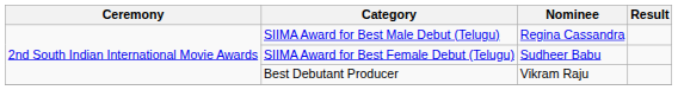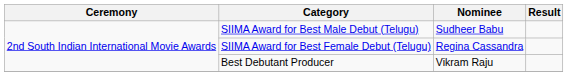 <table class="wikitable">
 <tr>
 <th>Ceremony</th>
 <th>Category</th>
 <th>Nominee</th>
 <th>Result</th>
 </tr>
 <tr>
 <td rowspan="3"><a href='#'>2nd South Indian International Movie Awards</a></td>
 <td><a href='#'>SIIMA Award for Best Male Debut (Telugu)</a></td>
-<td><a href='#'>Regina Cassandra</a></td>
+<td><a href='#'>Sudheer Babu</a></td>
 <td></td>
 </tr>
 <tr>
 <td><a href='#'>SIIMA Award for Best Female Debut (Telugu)</a></td>
-<td><a href='#'>Sudheer Babu</a></td>
+<td><a href='#'>Regina Cassandra</a></td>
 <td></td>
 </tr>
 <tr>
 <td>Best Debutant Producer</td>
 <td>Vikram Raju</td>
 <td></td>
 </tr>
 <tr>
 </tr>
 </table>
